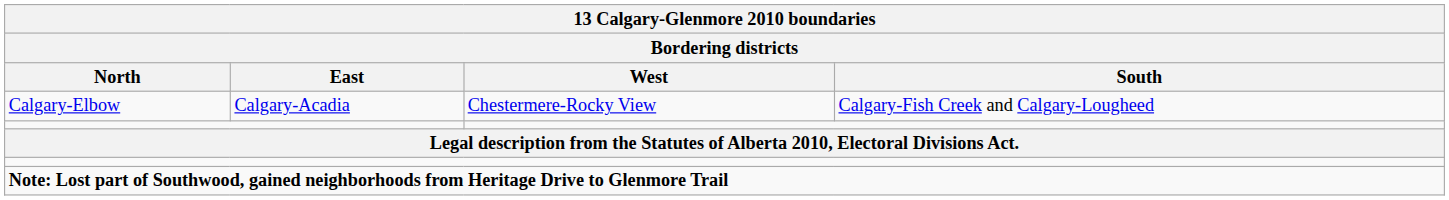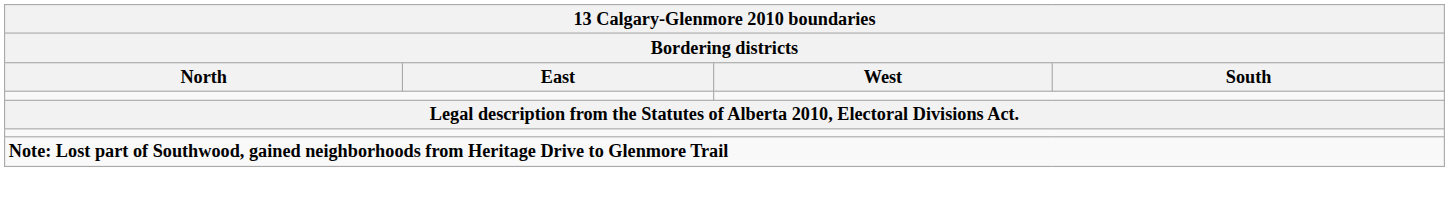 <table class="wikitable collapsible collapsed" style="width:100%;">
 <tr>
 <th colspan=4>13 Calgary-Glenmore 2010 boundaries</th>
 </tr>
 <tr>
 <th colspan=4>Bordering districts</th>
 </tr>
 <tr>
 <th>North</th>
 <th>East</th>
 <th>West</th>
 <th>South</th>
-</tr>
-<tr>
-<td><a href='#'>Calgary-Elbow</a></td>
-<td><a href='#'>Calgary-Acadia</a></td>
-<td><a href='#'>Chestermere-Rocky View</a></td>
-<td><a href='#'>Calgary-Fish Creek</a> and <a href='#'>Calgary-Lougheed</a></td>
 </tr>
 <tr>
 <td colspan=2 align=center></td>
 <td colspan=2 align=center></td>
 </tr>
 <tr>
 <th colspan=4>Legal description from the Statutes of Alberta 2010, Electoral Divisions Act.</th>
 </tr>
 <tr>
 <td colspan=4></td>
 </tr>
 <tr>
 <td colspan=4><strong>Note: Lost part of Southwood, gained neighborhoods from Heritage Drive to Glenmore Trail</strong></td>
 </tr>
 </table>
